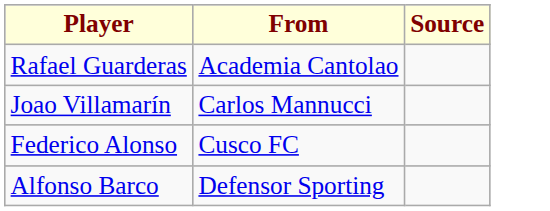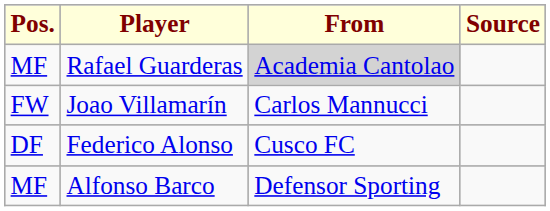 <table class="wikitable">
 <tr>
+<th style="color:#800000; background:#FFFFDA;">Pos.</th>
 <th style="color:#800000; background:#FFFFDA;">Player</th>
 <th style="color:#800000; background:#FFFFDA;">From</th>
 <th style="color:#800000; background:#FFFFDA;">Source</th>
 </tr>
 <tr>
+<td><a href='#'>MF</a></td>
 <td> <a href='#'>Rafael Guarderas</a></td>
-<td> <a href='#'>Academia Cantolao</a></td>
+<td style="background: lightgrey;"> <a href='#'>Academia Cantolao</a></td>
 <td></td>
 </tr>
 <tr>
+<td><a href='#'>FW</a></td>
 <td> <a href='#'>Joao Villamarín</a></td>
 <td> <a href='#'>Carlos Mannucci</a></td>
 <td></td>
 </tr>
 <tr>
+<td><a href='#'>DF</a></td>
 <td> <a href='#'>Federico Alonso</a></td>
 <td> <a href='#'>Cusco FC</a></td>
 <td></td>
 </tr>
 <tr>
+<td><a href='#'>MF</a></td>
 <td> <a href='#'>Alfonso Barco</a></td>
 <td> <a href='#'>Defensor Sporting</a></td>
 <td></td>
 </tr>
 </table>
